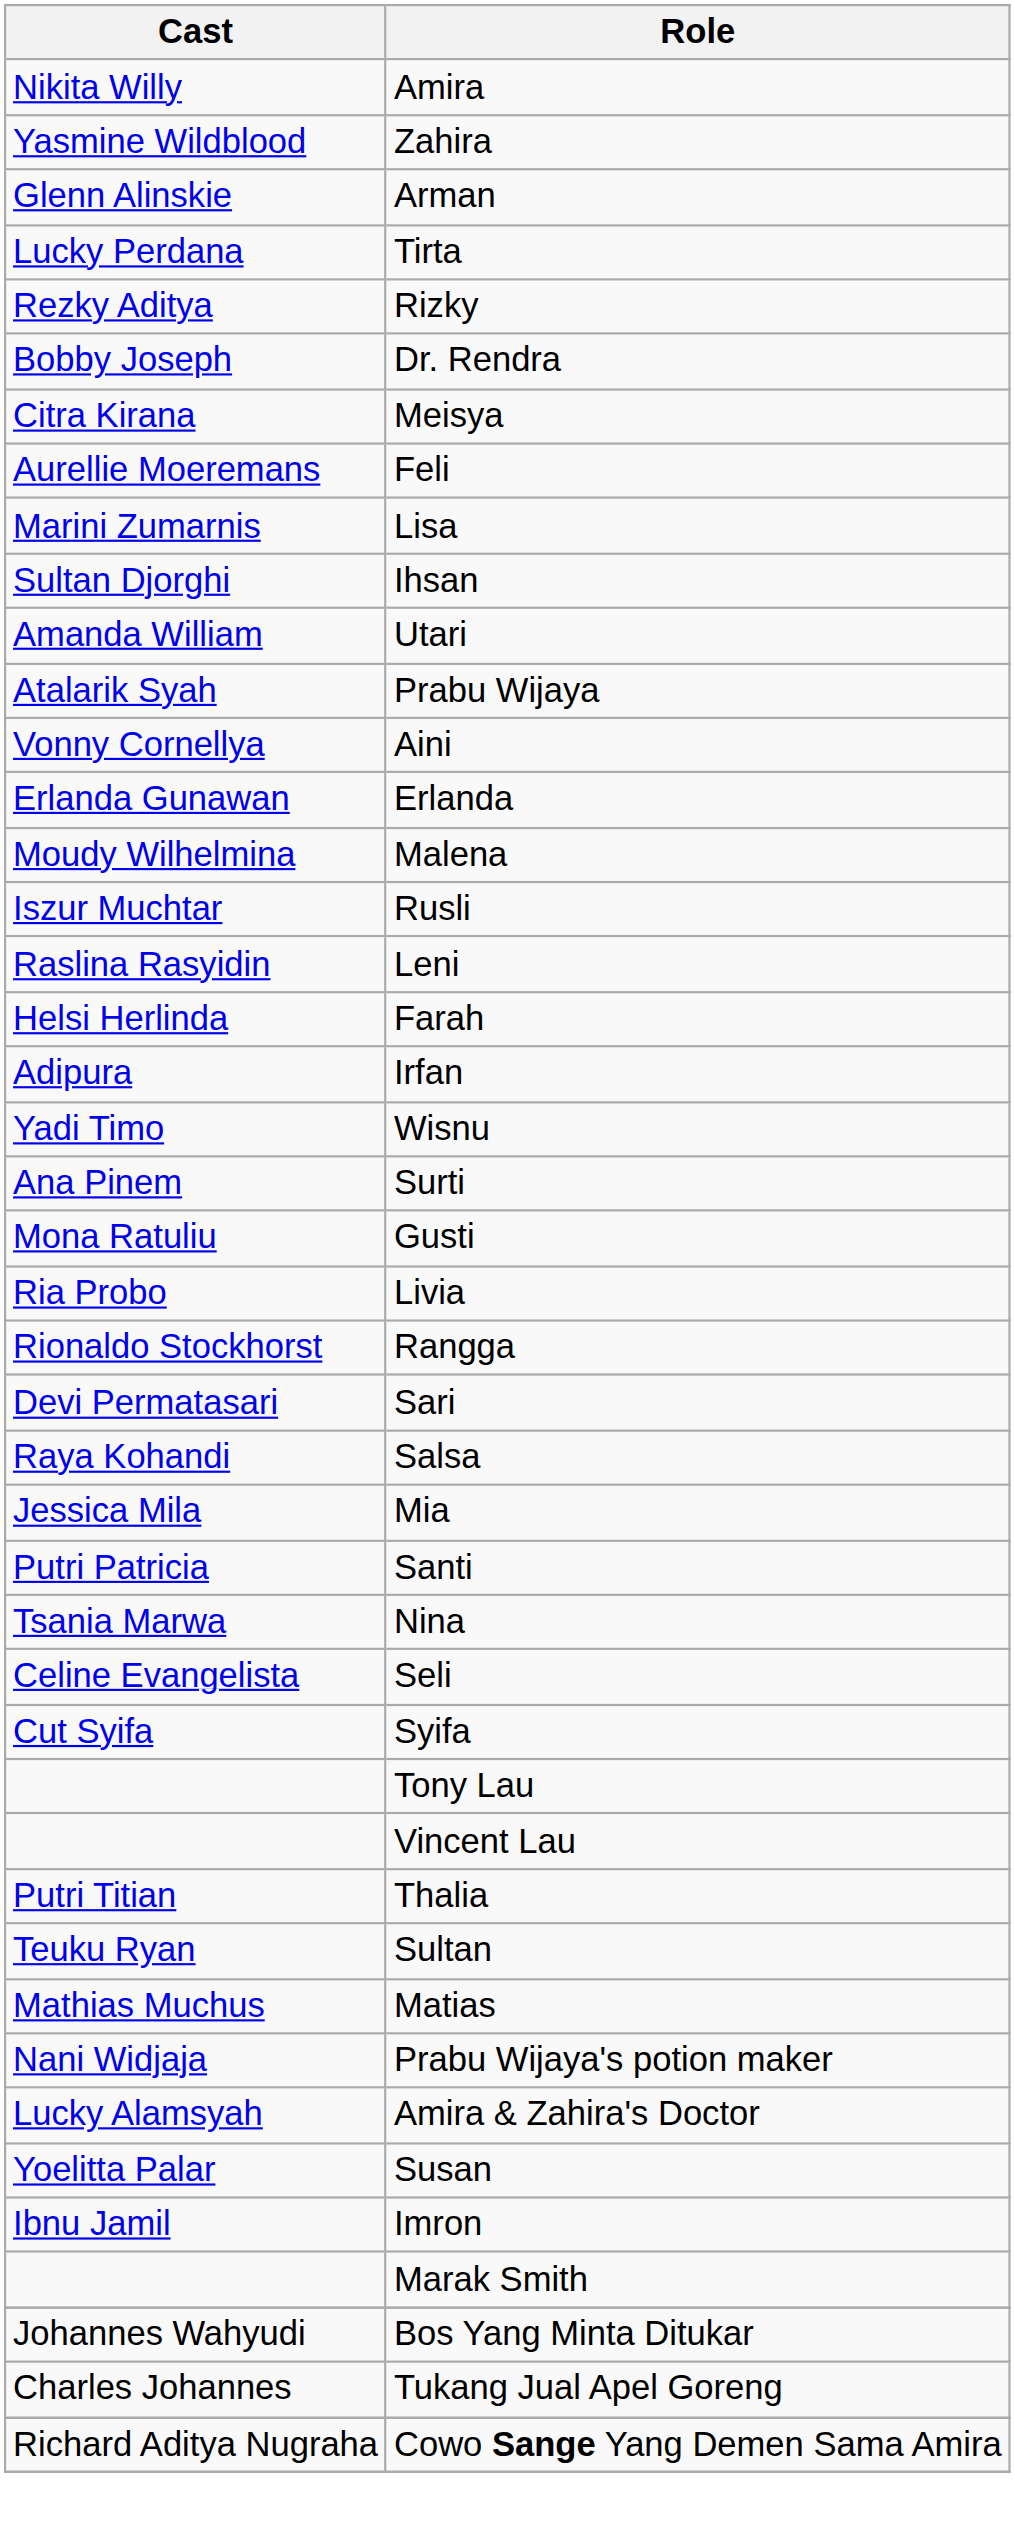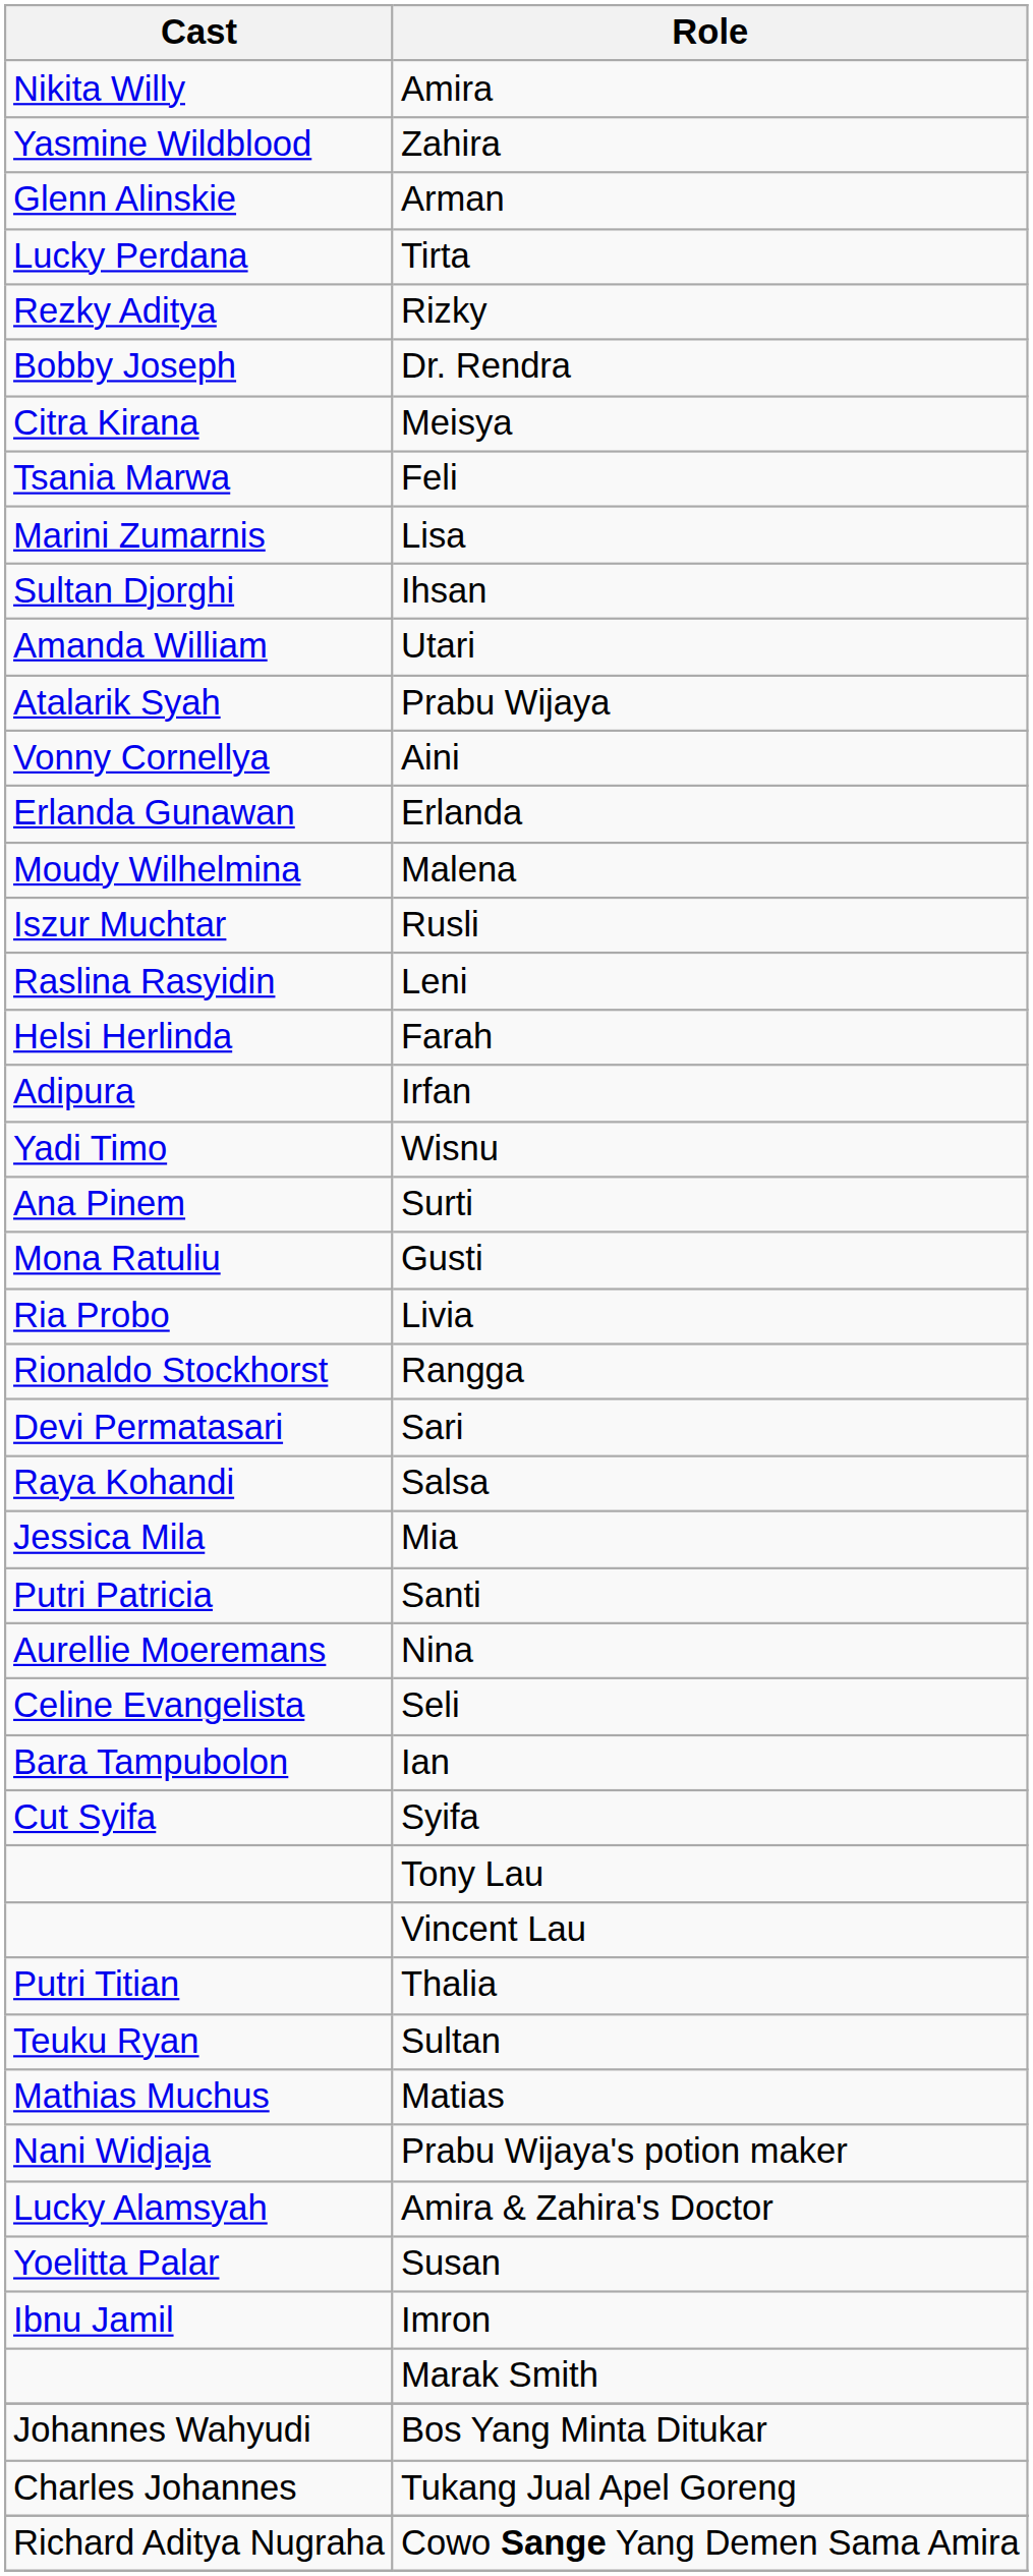 <table class="wikitable sortable">
 <tr>
 <th>Cast</th>
 <th>Role</th>
 </tr>
 <tr>
 <td><a href='#'>Nikita Willy</a></td>
 <td>Amira</td>
 </tr>
 <tr>
 <td><a href='#'>Yasmine Wildblood</a></td>
 <td>Zahira</td>
 </tr>
 <tr>
 <td><a href='#'>Glenn Alinskie</a></td>
 <td>Arman</td>
 </tr>
 <tr>
 <td><a href='#'>Lucky Perdana</a></td>
 <td>Tirta</td>
 </tr>
 <tr>
 <td><a href='#'>Rezky Aditya</a></td>
 <td>Rizky</td>
 </tr>
 <tr>
 <td><a href='#'>Bobby Joseph</a></td>
 <td>Dr. Rendra</td>
 </tr>
 <tr>
 <td><a href='#'>Citra Kirana</a></td>
 <td>Meisya</td>
 </tr>
 <tr>
-<td><a href='#'>Aurellie Moeremans</a></td>
+<td><a href='#'>Tsania Marwa</a></td>
 <td>Feli</td>
 </tr>
 <tr>
 <td><a href='#'>Marini Zumarnis</a></td>
 <td>Lisa</td>
 </tr>
 <tr>
 <td><a href='#'>Sultan Djorghi</a></td>
 <td>Ihsan</td>
 </tr>
 <tr>
 <td><a href='#'>Amanda William</a></td>
 <td>Utari</td>
 </tr>
 <tr>
 <td><a href='#'>Atalarik Syah</a></td>
 <td>Prabu Wijaya</td>
 </tr>
 <tr>
 <td><a href='#'>Vonny Cornellya</a></td>
 <td>Aini</td>
 </tr>
 <tr>
 <td><a href='#'>Erlanda Gunawan</a></td>
 <td>Erlanda</td>
 </tr>
 <tr>
 <td><a href='#'>Moudy Wilhelmina</a></td>
 <td>Malena</td>
 </tr>
 <tr>
 <td><a href='#'>Iszur Muchtar</a></td>
 <td>Rusli</td>
 </tr>
 <tr>
 <td><a href='#'>Raslina Rasyidin</a></td>
 <td>Leni</td>
 </tr>
 <tr>
 <td><a href='#'>Helsi Herlinda</a></td>
 <td>Farah</td>
 </tr>
 <tr>
 <td><a href='#'>Adipura</a></td>
 <td>Irfan</td>
 </tr>
 <tr>
 <td><a href='#'>Yadi Timo</a></td>
 <td>Wisnu</td>
 </tr>
 <tr>
 <td><a href='#'>Ana Pinem</a></td>
 <td>Surti</td>
 </tr>
 <tr>
 <td><a href='#'>Mona Ratuliu</a></td>
 <td>Gusti</td>
 </tr>
 <tr>
 <td><a href='#'>Ria Probo</a></td>
 <td>Livia</td>
 </tr>
 <tr>
 <td><a href='#'>Rionaldo Stockhorst</a></td>
 <td>Rangga</td>
 </tr>
 <tr>
 <td><a href='#'>Devi Permatasari</a></td>
 <td>Sari</td>
 </tr>
 <tr>
 <td><a href='#'>Raya Kohandi</a></td>
 <td>Salsa</td>
 </tr>
 <tr>
 <td><a href='#'>Jessica Mila</a></td>
 <td>Mia</td>
 </tr>
 <tr>
 <td><a href='#'>Putri Patricia</a></td>
 <td>Santi</td>
 </tr>
 <tr>
-<td><a href='#'>Tsania Marwa</a></td>
+<td><a href='#'>Aurellie Moeremans</a></td>
 <td>Nina</td>
 </tr>
 <tr>
 <td><a href='#'>Celine Evangelista</a></td>
 <td>Seli</td>
+</tr>
+<tr>
+<td><a href='#'>Bara Tampubolon</a></td>
+<td>Ian</td>
 </tr>
 <tr>
 <td><a href='#'>Cut Syifa</a></td>
 <td>Syifa</td>
 </tr>
 <tr>
 <td></td>
 <td>Tony Lau</td>
 </tr>
 <tr>
 <td></td>
 <td>Vincent Lau</td>
 </tr>
 <tr>
 <td><a href='#'>Putri Titian</a></td>
 <td>Thalia</td>
 </tr>
 <tr>
 <td><a href='#'>Teuku Ryan</a></td>
 <td>Sultan</td>
 </tr>
 <tr>
 <td><a href='#'>Mathias Muchus</a></td>
 <td>Matias</td>
 </tr>
 <tr>
 <td><a href='#'>Nani Widjaja</a></td>
 <td>Prabu Wijaya's potion maker</td>
 </tr>
 <tr>
 <td><a href='#'>Lucky Alamsyah</a></td>
 <td>Amira & Zahira's Doctor</td>
 </tr>
 <tr>
 <td><a href='#'>Yoelitta Palar</a></td>
 <td>Susan</td>
 </tr>
 <tr>
 <td><a href='#'>Ibnu Jamil</a></td>
 <td>Imron</td>
 </tr>
 <tr>
 <td></td>
 <td>Marak Smith</td>
 </tr>
 <tr>
 </tr>
 <tr>
 <td>Johannes Wahyudi</td>
 <td>Bos Yang Minta Ditukar</td>
 </tr>
 <tr>
 <td>Charles Johannes</td>
 <td>Tukang Jual Apel Goreng</td>
 </tr>
 <tr>
 </tr>
 <tr>
 <td>Richard Aditya Nugraha</td>
 <td>Cowo <strong>Sange</strong> Yang Demen Sama Amira</td>
 </tr>
 <tr>
 </tr>
 </table>
